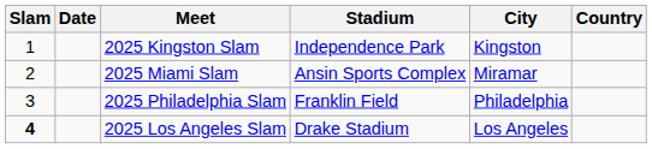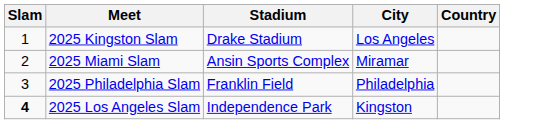 <table class="wikitable sortable">
 <tr>
 <th scope="col">Slam</th>
-<th scope="col">Date</th>
 <th scope="col">Meet</th>
 <th scope="col">Stadium</th>
 <th scope="col">City</th>
 <th scope="col">Country</th>
 </tr>
 <tr>
 <td align=center>1</td>
-<td></td>
 <td><a href='#'>2025 Kingston Slam</a></td>
-<td><a href='#'>Independence Park</a></td>
-<td><a href='#'>Kingston</a></td>
+<td><a href='#'>Drake Stadium</a></td>
+<td><a href='#'>Los Angeles</a></td>
 <td></td>
 </tr>
 <tr>
 <td align=center>2</td>
-<td></td>
 <td><a href='#'>2025 Miami Slam</a></td>
 <td><a href='#'>Ansin Sports Complex</a></td>
 <td><a href='#'>Miramar</a></td>
 <td></td>
 </tr>
 <tr>
 <td align=center>3</td>
-<td></td>
 <td><a href='#'>2025 Philadelphia Slam</a></td>
 <td><a href='#'>Franklin Field</a></td>
 <td><a href='#'>Philadelphia</a></td>
 <td></td>
 </tr>
 <tr>
 <td align=center><strong>4</strong></td>
-<td></td>
 <td><a href='#'>2025 Los Angeles Slam</a></td>
-<td><a href='#'>Drake Stadium</a></td>
-<td><a href='#'>Los Angeles</a></td>
+<td><a href='#'>Independence Park</a></td>
+<td><a href='#'>Kingston</a></td>
 <td></td>
 </tr>
 </table>
